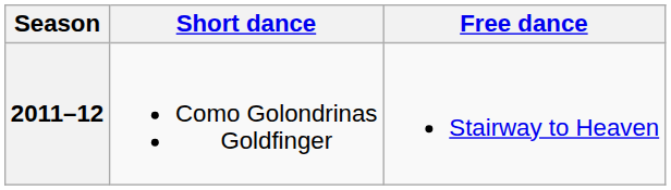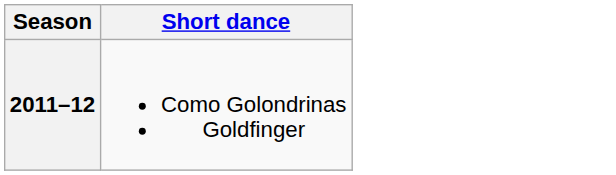 <table class="wikitable" style="text-align:center">
 <tr>
 <th>Season</th>
 <th><a href='#'>Short dance</a></th>
-<th><a href='#'>Free dance</a></th>
 </tr>
 <tr>
 <th>2011–12 <br> </th>
 <td><br><ul><li>Como Golondrinas <br></li><li>Goldfinger <br></li></ul></td>
-<td><br><ul><li><a href='#'>Stairway to Heaven</a> <br></li></ul></td>
 </tr>
 </table>
